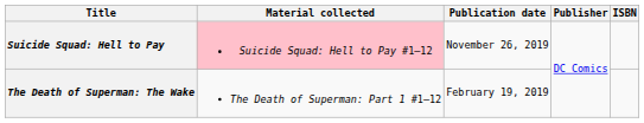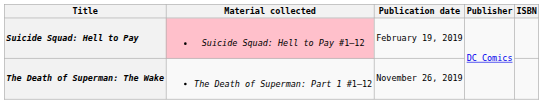 <table class="wikitable plainrowheaders" style="text-align:center;">
 <tr>
 <th>Title</th>
 <th>Material collected</th>
 <th>Publication date</th>
 <th>Publisher</th>
 <th><strong>ISBN</strong></th>
 </tr>
 <tr>
 <th scope="row" style="text-align:left"><em>Suicide Squad: Hell to Pay</em></th>
 <td style="background: pink;"><br><ul><li><em>Suicide Squad: Hell to Pay</em> #1–12</li></ul></td>
-<td>November 26, 2019</td>
+<td>February 19, 2019</td>
 <td rowspan="2"><a href='#'>DC Comics</a></td>
 <td></td>
 </tr>
 <tr>
 <th scope="row" style="text-align:left"><em>The Death of Superman: The Wake</em></th>
 <td><br><ul><li><em>The Death of Superman: Part 1</em> #1–12</li></ul></td>
-<td>February 19, 2019</td>
+<td>November 26, 2019</td>
 <td></td>
 </tr>
 </table>
